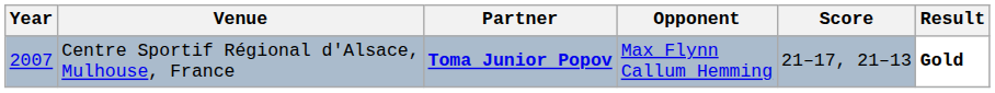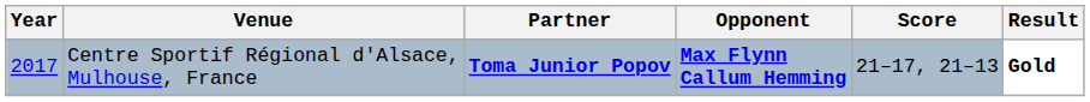 <table class="sortable wikitable" style="font-size: 90%;">
 <tr>
 <th>Year</th>
 <th>Venue</th>
 <th>Partner</th>
 <th>Opponent</th>
 <th>Score</th>
 <th>Result</th>
 </tr>
 <tr style="background:#AABBCC">
-<td align="center"><a href='#'>2007</a></td>
+<td align="center"><a href='#'>2017</a></td>
 <td align="left">Centre Sportif Régional d'Alsace,<br><a href='#'>Mulhouse</a>, France</td>
 <td align="left"><strong> <a href='#'>Toma Junior Popov</a></strong></td>
-<td align="left"> <a href='#'>Max Flynn</a><br> <a href='#'>Callum Hemming</a></td>
+<td align="left"><strong> <a href='#'>Max Flynn</a><br> <a href='#'>Callum Hemming</a></strong></td>
 <td align="left">21–17, 21–13</td>
 <td style="text-align:left; background:white"> <strong>Gold</strong></td>
 </tr>
 </table>
